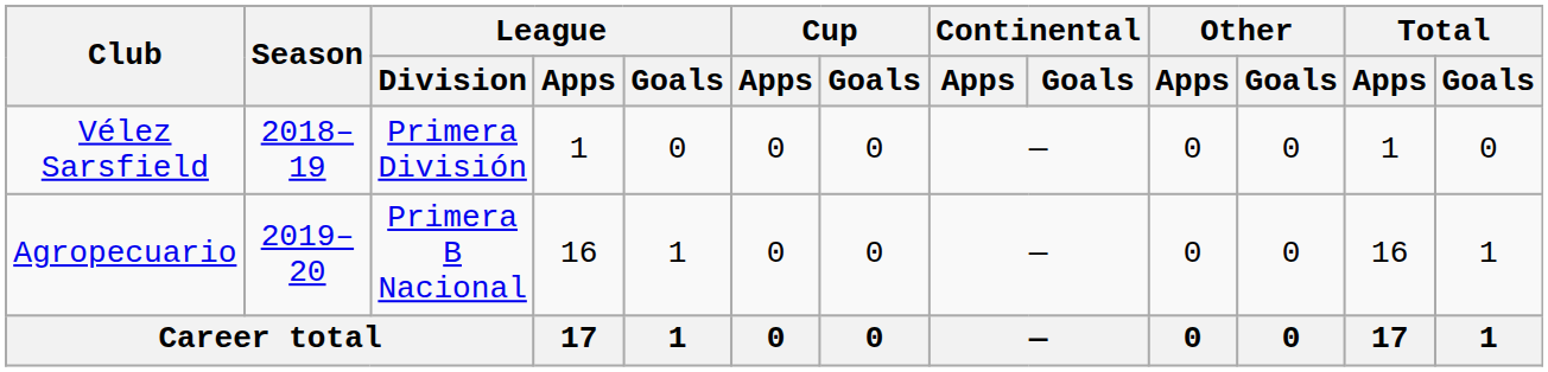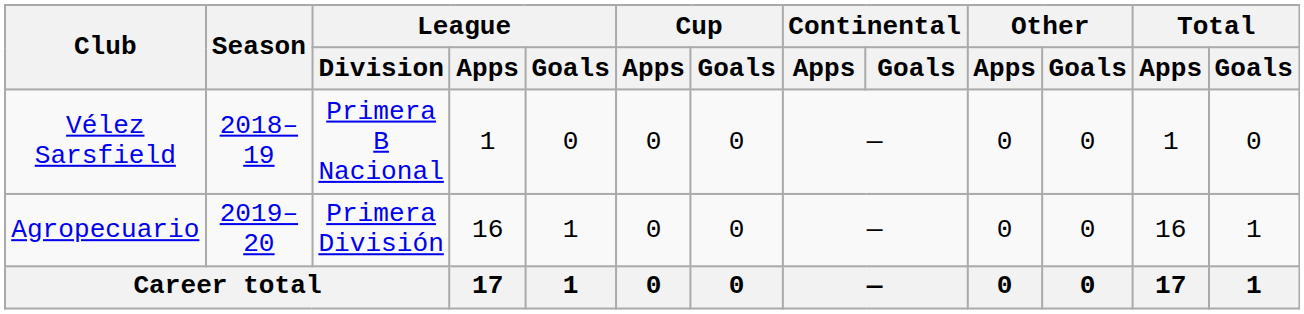 <table class="wikitable" style="text-align:center">
 <tr>
 <th rowspan="2">Club</th>
 <th rowspan="2">Season</th>
 <th colspan="3">League</th>
 <th colspan="2">Cup</th>
 <th colspan="2">Continental</th>
 <th colspan="2">Other</th>
 <th colspan="2">Total</th>
 </tr>
 <tr>
 <th>Division</th>
 <th>Apps</th>
 <th>Goals</th>
 <th>Apps</th>
 <th>Goals</th>
 <th>Apps</th>
 <th>Goals</th>
 <th>Apps</th>
 <th>Goals</th>
 <th>Apps</th>
 <th>Goals</th>
 </tr>
 <tr>
 <td rowspan="1"><a href='#'>Vélez Sarsfield</a></td>
 <td><a href='#'>2018–19</a></td>
-<td rowspan="1"><a href='#'>Primera División</a></td>
+<td rowspan="1"><a href='#'>Primera B Nacional</a></td>
 <td>1</td>
 <td>0</td>
 <td>0</td>
 <td>0</td>
 <td colspan="2">—</td>
 <td>0</td>
 <td>0</td>
 <td>1</td>
 <td>0</td>
 </tr>
 <tr>
 <td rowspan="1"><a href='#'>Agropecuario</a></td>
 <td><a href='#'>2019–20</a></td>
-<td rowspan="1"><a href='#'>Primera B Nacional</a></td>
+<td rowspan="1"><a href='#'>Primera División</a></td>
 <td>16</td>
 <td>1</td>
 <td>0</td>
 <td>0</td>
 <td colspan="2">—</td>
 <td>0</td>
 <td>0</td>
 <td>16</td>
 <td>1</td>
 </tr>
 <tr>
 <th colspan="3">Career total</th>
 <th>17</th>
 <th>1</th>
 <th>0</th>
 <th>0</th>
 <th colspan="2">—</th>
 <th>0</th>
 <th>0</th>
 <th>17</th>
 <th>1</th>
 </tr>
 </table>
